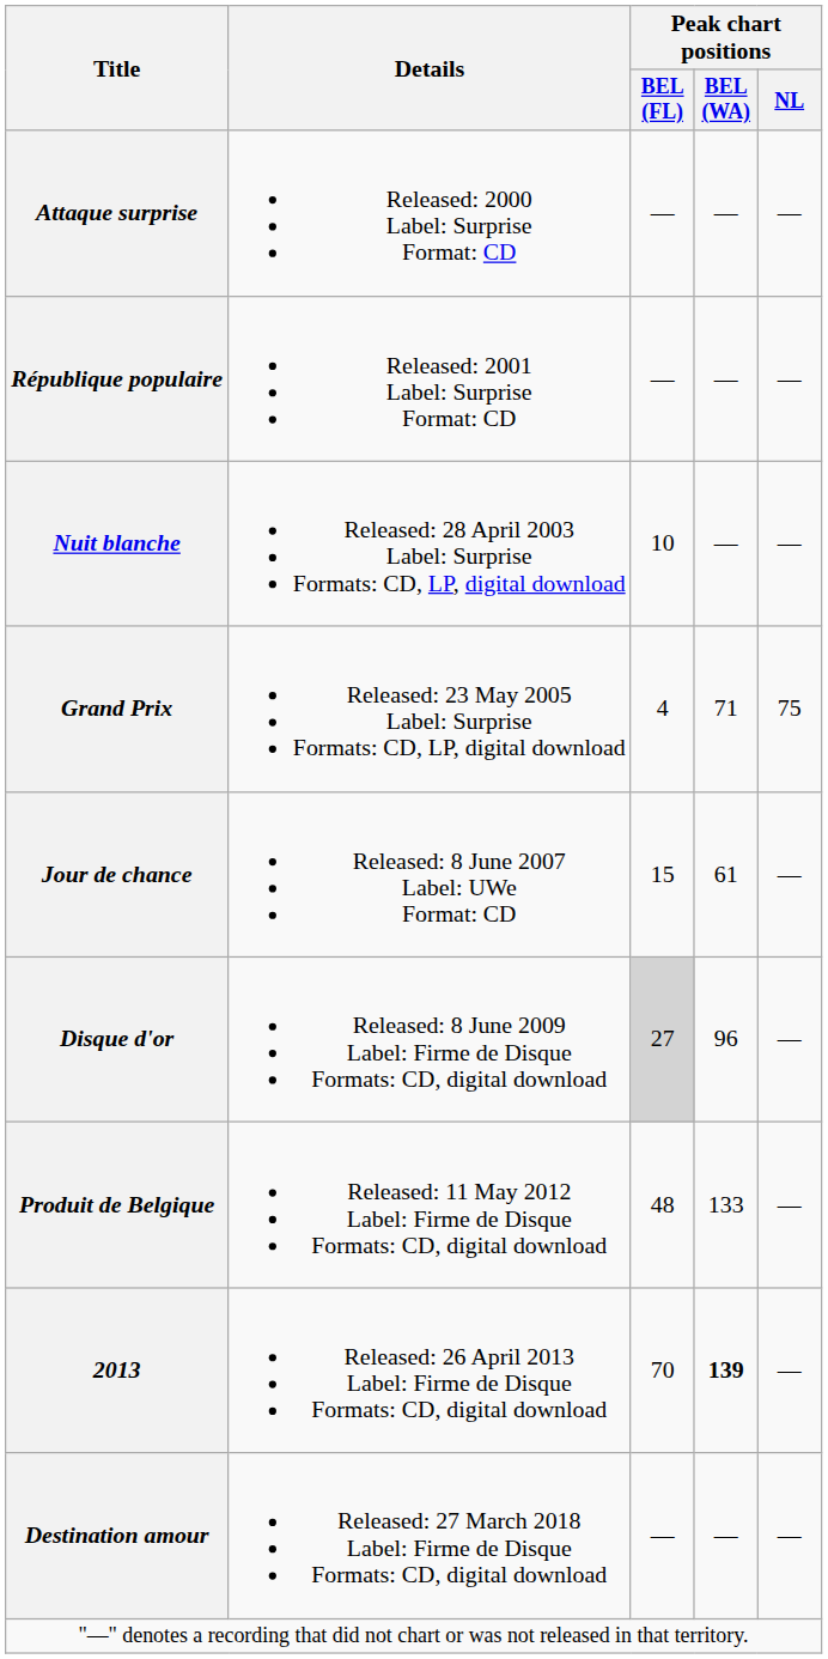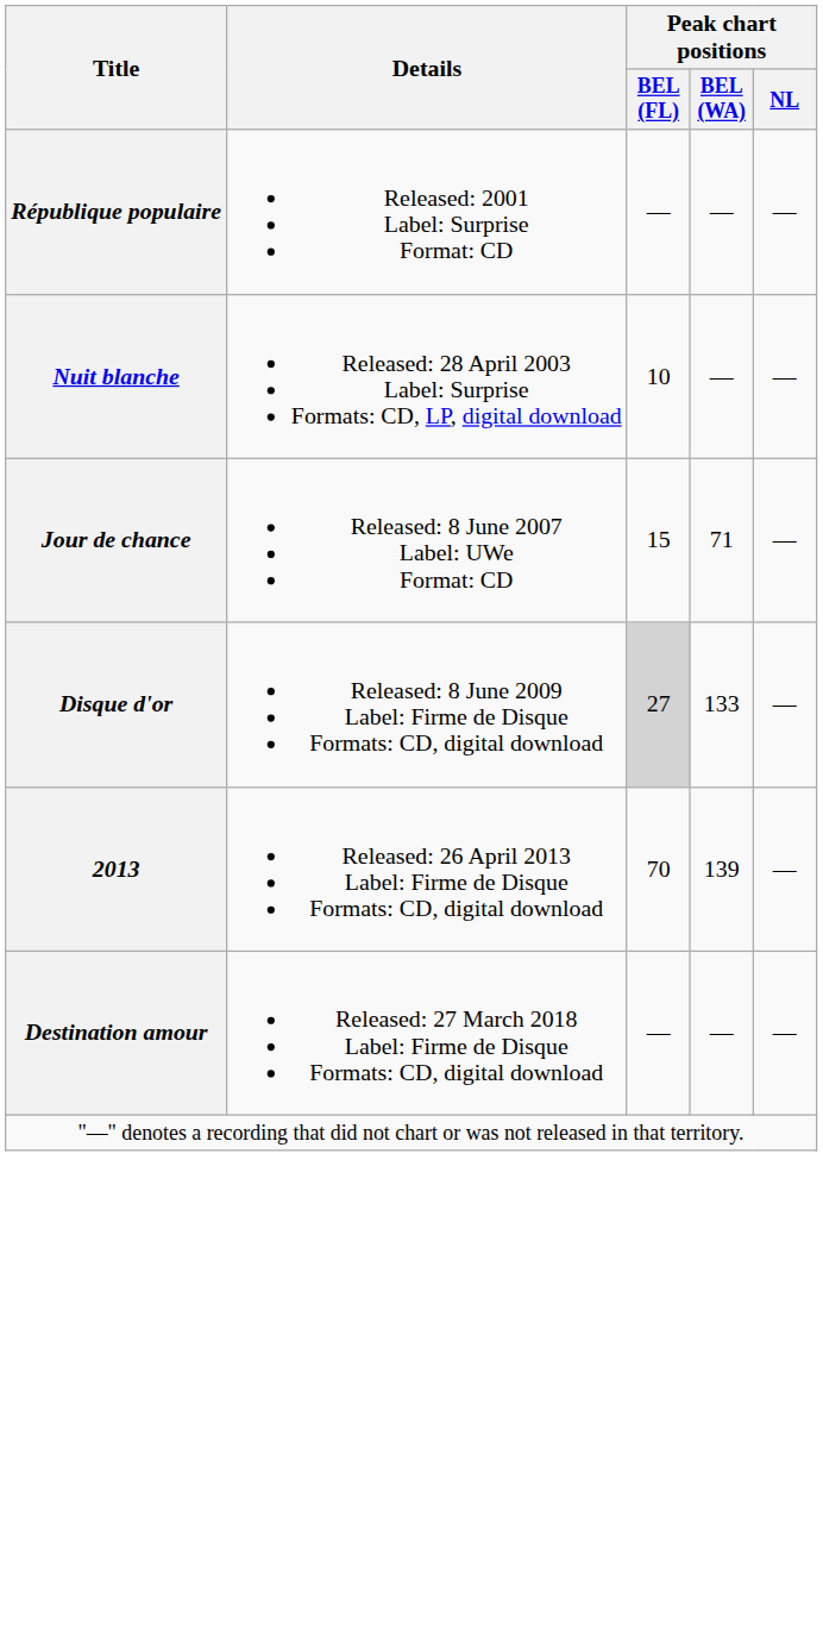 <table class="wikitable plainrowheaders" style="text-align:center;">
 <tr>
 <th scope="col" rowspan="2">Title</th>
 <th scope="col" rowspan="2">Details</th>
 <th scope="col" colspan="3">Peak chart positions</th>
 </tr>
 <tr>
 <th scope="col" style="width:2.5em;font-size:90%;"><a href='#'>BEL<br>(FL)</a><br></th>
 <th scope="col" style="width:2.5em;font-size:90%;"><a href='#'>BEL<br>(WA)</a><br></th>
 <th scope="col" style="width:2.5em;font-size:90%;"><a href='#'>NL</a><br></th>
-</tr>
-<tr>
-<th scope="row"><em>Attaque surprise</em></th>
-<td><br><ul><li>Released: 2000</li><li>Label: Surprise</li><li>Format: <a href='#'>CD</a></li></ul></td>
-<td>—</td>
-<td>—</td>
-<td>—</td>
 </tr>
 <tr>
 <th scope="row"><em>République populaire</em></th>
 <td><br><ul><li>Released: 2001</li><li>Label: Surprise</li><li>Format: CD</li></ul></td>
 <td>—</td>
 <td>—</td>
 <td>—</td>
 </tr>
 <tr>
 <th scope="row"><em><a href='#'>Nuit blanche</a></em></th>
 <td><br><ul><li>Released: 28 April 2003</li><li>Label: Surprise</li><li>Formats: CD, <a href='#'>LP</a>, <a href='#'>digital download</a></li></ul></td>
 <td>10</td>
 <td>—</td>
 <td>—</td>
 </tr>
 <tr>
-<th scope="row"><em>Grand Prix</em></th>
-<td><br><ul><li>Released: 23 May 2005</li><li>Label: Surprise</li><li>Formats: CD, LP, digital download</li></ul></td>
-<td>4</td>
-<td>71</td>
-<td>75</td>
-</tr>
-<tr>
 <th scope="row"><em>Jour de chance</em></th>
 <td><br><ul><li>Released: 8 June 2007</li><li>Label: UWe</li><li>Format: CD</li></ul></td>
 <td>15</td>
-<td>61</td>
+<td>71</td>
 <td>—</td>
 </tr>
 <tr>
 <th scope="row"><em>Disque d'or</em></th>
 <td><br><ul><li>Released: 8 June 2009</li><li>Label: Firme de Disque</li><li>Formats: CD, digital download</li></ul></td>
 <td style="background: lightgrey;">27</td>
-<td>96</td>
-<td>—</td>
-</tr>
-<tr>
-<th scope="row"><em>Produit de Belgique</em></th>
-<td><br><ul><li>Released: 11 May 2012</li><li>Label: Firme de Disque</li><li>Formats: CD, digital download</li></ul></td>
-<td>48</td>
 <td>133</td>
 <td>—</td>
 </tr>
 <tr>
 <th scope="row"><em>2013</em></th>
 <td><br><ul><li>Released: 26 April 2013</li><li>Label: Firme de Disque</li><li>Formats: CD, digital download</li></ul></td>
 <td>70</td>
-<td><strong>139</strong></td>
+<td>139</td>
 <td>—</td>
 </tr>
 <tr>
 <th scope="row"><em>Destination amour</em></th>
 <td><br><ul><li>Released: 27 March 2018</li><li>Label: Firme de Disque</li><li>Formats: CD, digital download</li></ul></td>
 <td>—</td>
 <td>—</td>
 <td>—</td>
 </tr>
 <tr>
 <td colspan="5" style="font-size:90%">"—" denotes a recording that did not chart or was not released in that territory.</td>
 </tr>
 </table>
